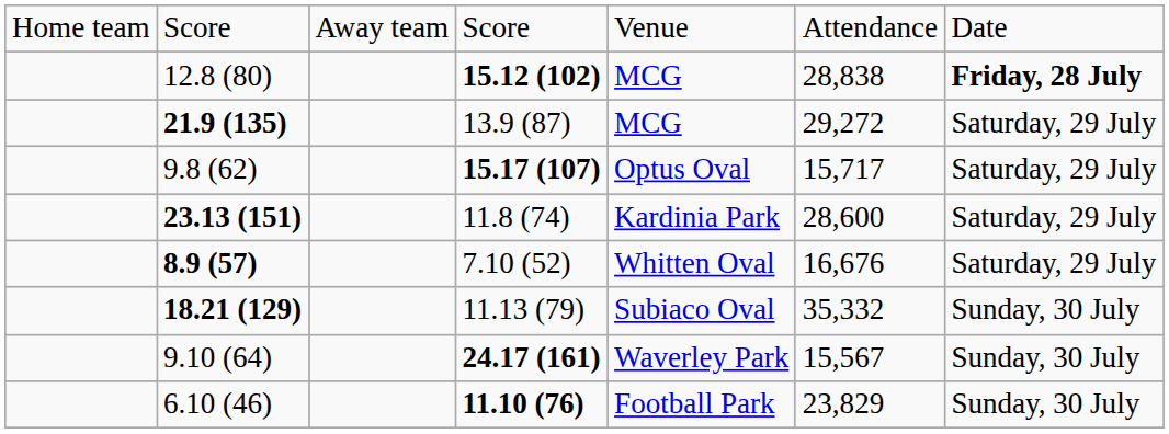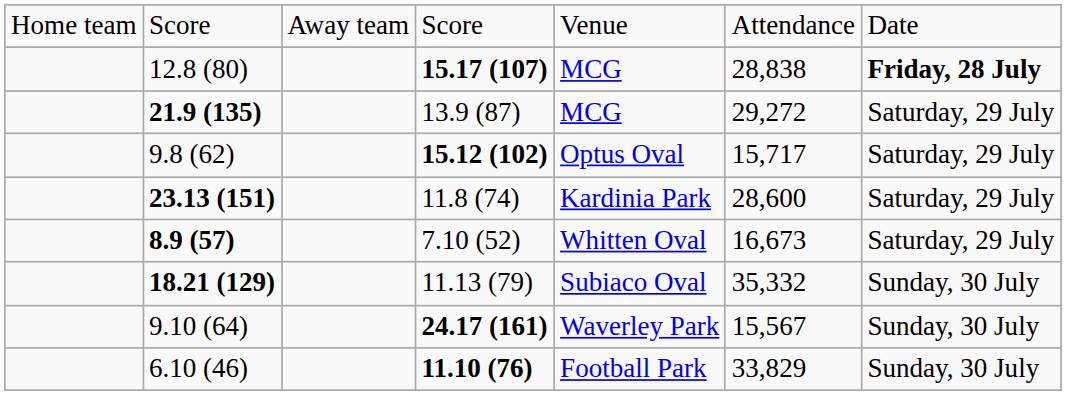 <table class="wikitable" style="text-align:left">
 <tr>
 <td>Home team</td>
 <td>Score</td>
 <td>Away team</td>
 <td>Score</td>
 <td>Venue</td>
 <td>Attendance</td>
 <td>Date</td>
 </tr>
 <tr>
 <td></td>
 <td>12.8 (80)</td>
 <td><strong></strong></td>
-<td><strong>15.12 (102)</strong></td>
+<td><strong>15.17 (107)</strong></td>
 <td><a href='#'>MCG</a></td>
 <td>28,838</td>
 <td><strong>Friday, 28 July</strong></td>
 </tr>
 <tr>
 <td><strong></strong></td>
 <td><strong>21.9 (135)</strong></td>
 <td></td>
 <td>13.9 (87)</td>
 <td><a href='#'>MCG</a></td>
 <td>29,272</td>
 <td>Saturday, 29 July</td>
 </tr>
 <tr>
 <td></td>
 <td>9.8 (62)</td>
 <td><strong></strong></td>
-<td><strong>15.17 (107)</strong></td>
+<td><strong>15.12 (102)</strong></td>
 <td><a href='#'>Optus Oval</a></td>
 <td>15,717</td>
 <td>Saturday, 29 July</td>
 </tr>
 <tr>
 <td><strong></strong></td>
 <td><strong>23.13 (151)</strong></td>
 <td></td>
 <td>11.8 (74)</td>
 <td><a href='#'>Kardinia Park</a></td>
 <td>28,600</td>
 <td>Saturday, 29 July</td>
 </tr>
 <tr>
 <td><strong></strong></td>
 <td><strong>8.9 (57)</strong></td>
 <td></td>
 <td>7.10 (52)</td>
 <td><a href='#'>Whitten Oval</a></td>
-<td>16,676</td>
+<td>16,673</td>
 <td>Saturday, 29 July</td>
 </tr>
 <tr>
 <td><strong></strong></td>
 <td><strong>18.21 (129)</strong></td>
 <td></td>
 <td>11.13 (79)</td>
 <td><a href='#'>Subiaco Oval</a></td>
 <td>35,332</td>
 <td>Sunday, 30 July</td>
 </tr>
 <tr>
 <td></td>
 <td>9.10 (64)</td>
 <td><strong></strong></td>
 <td><strong>24.17 (161)</strong></td>
 <td><a href='#'>Waverley Park</a></td>
 <td>15,567</td>
 <td>Sunday, 30 July</td>
 </tr>
 <tr>
 <td></td>
 <td>6.10 (46)</td>
 <td><strong></strong></td>
 <td><strong>11.10 (76)</strong></td>
 <td><a href='#'>Football Park</a></td>
-<td>23,829</td>
+<td>33,829</td>
 <td>Sunday, 30 July</td>
 </tr>
 </table>
